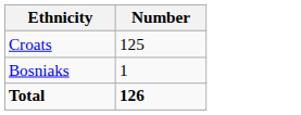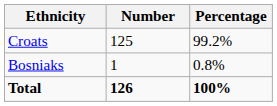 <table class="wikitable">
 <tr>
 <th width="100px">Ethnicity</th>
 <th width="80px">Number</th>
+<th width="80px">Percentage</th>
 </tr>
 <tr>
 <td><a href='#'>Croats</a></td>
 <td>125</td>
+<td>99.2%</td>
 </tr>
 <tr>
 <td><a href='#'>Bosniaks</a></td>
 <td>1</td>
+<td>0.8%</td>
 </tr>
 <tr>
 <td><strong>Total</strong></td>
 <td><strong>126</strong></td>
+<td><strong>100%</strong></td>
 </tr>
 </table>
